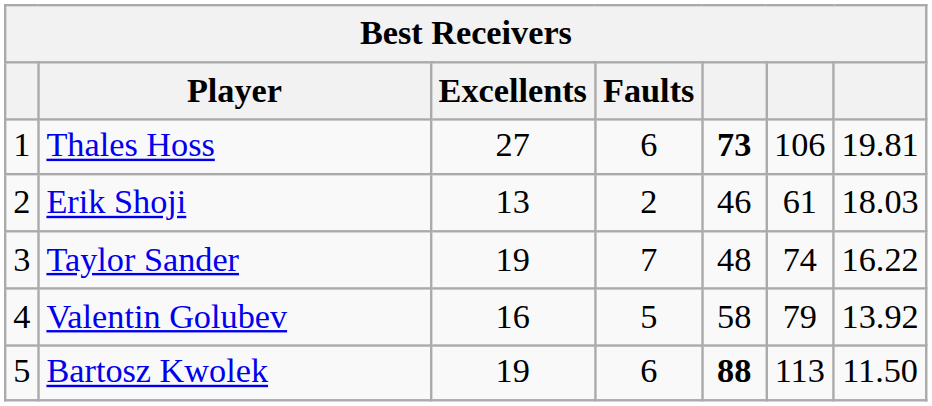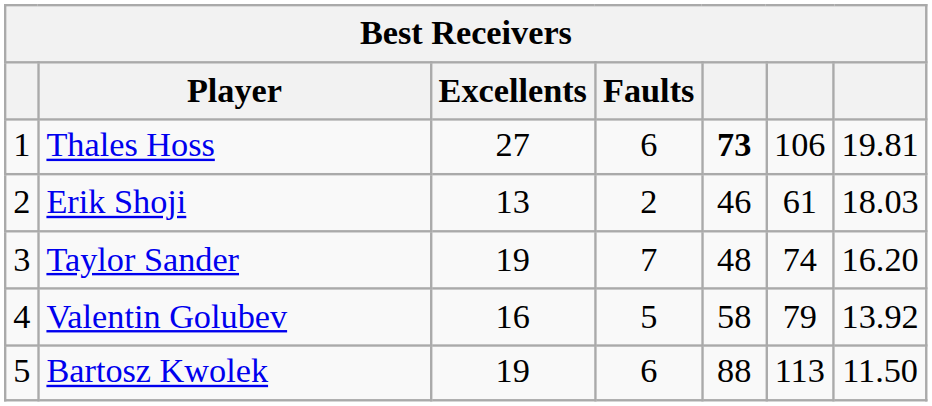 <table class="wikitable sortable" style=font-size:90%>
 <tr>
 <th colspan=7>Best Receivers</th>
 </tr>
 <tr>
 <th></th>
 <th width=158>Player</th>
 <th width=20>Excellents</th>
 <th width=20>Faults</th>
 <th width=20></th>
 <th width=20></th>
 <th width=20></th>
 </tr>
 <tr>
 <td>1</td>
 <td> <a href='#'>Thales Hoss</a></td>
 <td align=center>27</td>
 <td align=center>6</td>
 <td align=center><strong>73</strong></td>
 <td align=center>106</td>
 <td align=center>19.81</td>
 </tr>
 <tr>
 <td>2</td>
 <td> <a href='#'>Erik Shoji</a></td>
 <td align=center>13</td>
 <td align=center>2</td>
 <td align=center>46</td>
 <td align=center>61</td>
 <td align=center>18.03</td>
 </tr>
 <tr>
 <td>3</td>
 <td> <a href='#'>Taylor Sander</a></td>
 <td align=center>19</td>
 <td align=center>7</td>
 <td align=center>48</td>
 <td align=center>74</td>
-<td align=center>16.22</td>
+<td align=center>16.20</td>
 </tr>
 <tr>
 <td>4</td>
 <td> <a href='#'>Valentin Golubev</a></td>
 <td align=center>16</td>
 <td align=center>5</td>
 <td align=center>58</td>
 <td align=center>79</td>
 <td align=center>13.92</td>
 </tr>
 <tr>
 <td>5</td>
 <td> <a href='#'>Bartosz Kwolek</a></td>
 <td align=center>19</td>
 <td align=center>6</td>
-<td align=center><strong>88</strong></td>
+<td align=center>88</td>
 <td align=center>113</td>
 <td align=center>11.50</td>
 </tr>
 </table>
